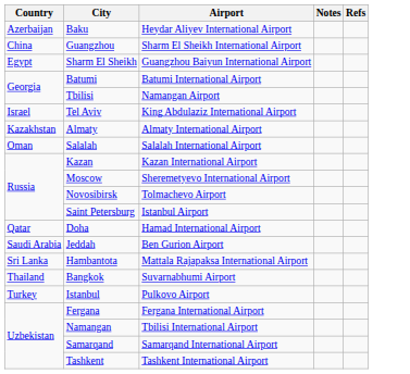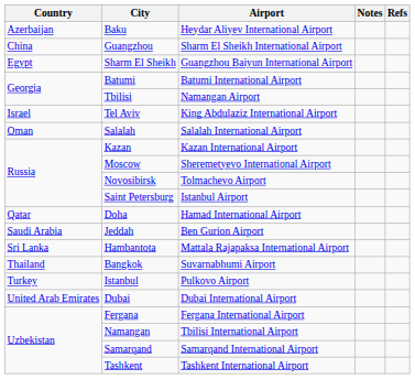 <table class="wikitable sortable">
 <tr>
 <th>Country</th>
 <th>City</th>
 <th>Airport</th>
 <th>Notes</th>
 <th class="unsortable">Refs</th>
 </tr>
 <tr>
 <td><a href='#'>Azerbaijan</a></td>
 <td><a href='#'>Baku</a></td>
 <td><a href='#'>Heydar Aliyev International Airport</a></td>
 <td align=center></td>
 <td align=center></td>
 </tr>
 <tr>
 <td><a href='#'>China</a></td>
 <td><a href='#'>Guangzhou</a></td>
 <td><a href='#'>Sharm El Sheikh International Airport</a></td>
 <td align=center></td>
 <td align=center></td>
 </tr>
 <tr>
 <td><a href='#'>Egypt</a></td>
 <td><a href='#'>Sharm El Sheikh</a></td>
 <td><a href='#'>Guangzhou Baiyun International Airport</a></td>
 <td></td>
 <td align=center></td>
 </tr>
 <tr>
 <td rowspan="2"><a href='#'>Georgia</a></td>
 <td><a href='#'>Batumi</a></td>
 <td><a href='#'>Batumi International Airport</a></td>
 <td></td>
 <td align=center></td>
 </tr>
 <tr>
 <td><a href='#'>Tbilisi</a></td>
 <td><a href='#'>Namangan Airport</a></td>
 <td align=center></td>
 <td align=center></td>
 </tr>
 <tr>
 <td><a href='#'>Israel</a></td>
 <td><a href='#'>Tel Aviv</a></td>
 <td><a href='#'>King Abdulaziz International Airport</a></td>
 <td></td>
-<td align=center></td>
-</tr>
-<tr>
-<td><a href='#'>Kazakhstan</a></td>
-<td><a href='#'>Almaty</a></td>
-<td><a href='#'>Almaty International Airport</a></td>
-<td align=center></td>
 <td align=center></td>
 </tr>
 <tr>
 <td><a href='#'>Oman</a></td>
 <td><a href='#'>Salalah</a></td>
 <td><a href='#'>Salalah International Airport</a></td>
 <td align=center></td>
 <td align=center></td>
 </tr>
 <tr>
 <td rowspan="4"><a href='#'>Russia</a></td>
 <td><a href='#'>Kazan</a></td>
 <td><a href='#'>Kazan International Airport</a></td>
 <td></td>
 <td align=center></td>
 </tr>
 <tr>
 <td><a href='#'>Moscow</a></td>
 <td><a href='#'>Sheremetyevo International Airport</a></td>
 <td align=center></td>
 <td align=center></td>
 </tr>
 <tr>
 <td><a href='#'>Novosibirsk</a></td>
 <td><a href='#'>Tolmachevo Airport</a></td>
 <td align=center></td>
 <td align=center></td>
 </tr>
 <tr>
 <td><a href='#'>Saint Petersburg</a></td>
 <td><a href='#'>Istanbul Airport</a></td>
 <td></td>
 <td align=center></td>
 </tr>
 <tr>
 <td><a href='#'>Qatar</a></td>
 <td><a href='#'>Doha</a></td>
 <td><a href='#'>Hamad International Airport</a></td>
 <td align=center></td>
 <td align=center></td>
 </tr>
 <tr>
 <td><a href='#'>Saudi Arabia</a></td>
 <td><a href='#'>Jeddah</a></td>
 <td><a href='#'>Ben Gurion Airport</a></td>
 <td align=center></td>
 <td align=center></td>
 </tr>
 <tr>
 <td><a href='#'>Sri Lanka</a></td>
 <td><a href='#'>Hambantota</a></td>
 <td><a href='#'>Mattala Rajapaksa International Airport</a></td>
 <td></td>
 <td align=center></td>
 </tr>
 <tr>
 <td><a href='#'>Thailand</a></td>
 <td><a href='#'>Bangkok</a></td>
 <td><a href='#'>Suvarnabhumi Airport</a></td>
 <td></td>
 <td align=center></td>
 </tr>
 <tr>
 <td><a href='#'>Turkey</a></td>
 <td><a href='#'>Istanbul</a></td>
 <td><a href='#'>Pulkovo Airport</a></td>
 <td></td>
 <td align=center></td>
 </tr>
 <tr>
+<td><a href='#'>United Arab Emirates</a></td>
+<td><a href='#'>Dubai</a></td>
+<td><a href='#'>Dubai International Airport</a></td>
+<td align=center></td>
+<td align=center></td>
+</tr>
+<tr>
 <td rowspan="4"><a href='#'>Uzbekistan</a></td>
 <td><a href='#'>Fergana</a></td>
 <td><a href='#'>Fergana International Airport</a></td>
 <td></td>
 <td align=center></td>
 </tr>
 <tr>
 <td><a href='#'>Namangan</a></td>
 <td><a href='#'>Tbilisi International Airport</a></td>
 <td></td>
 <td align=center></td>
 </tr>
 <tr>
 <td><a href='#'>Samarqand</a></td>
 <td><a href='#'>Samarqand International Airport</a></td>
 <td></td>
 <td align=center></td>
 </tr>
 <tr>
 <td><a href='#'>Tashkent</a></td>
 <td><a href='#'>Tashkent International Airport</a></td>
 <td></td>
 <td align=center></td>
 </tr>
 </table>
